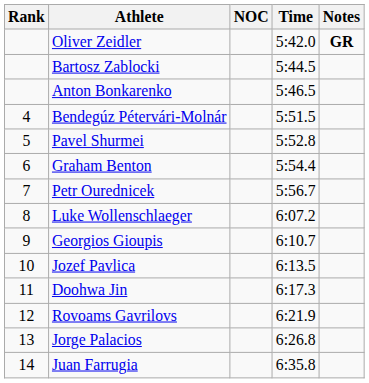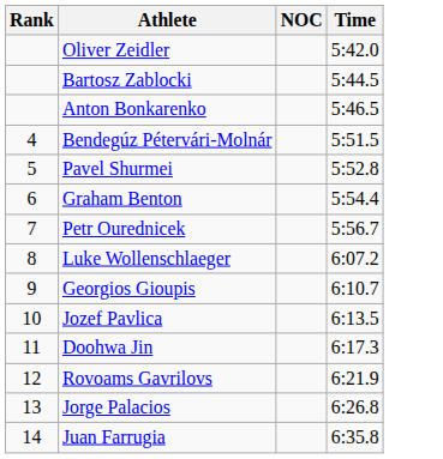 <table class="wikitable" style="text-align:center;">
 <tr>
 <th>Rank</th>
 <th>Athlete</th>
 <th>NOC</th>
 <th>Time</th>
-<th>Notes</th>
 </tr>
 <tr>
 <td></td>
 <td align="left"><a href='#'>Oliver Zeidler</a></td>
 <td align="left"></td>
 <td>5:42.0</td>
-<td><strong>GR</strong></td>
 </tr>
 <tr>
 <td></td>
 <td align="left"><a href='#'>Bartosz Zablocki</a></td>
 <td align="left"></td>
 <td>5:44.5</td>
-<td></td>
 </tr>
 <tr>
 <td></td>
 <td align="left"><a href='#'>Anton Bonkarenko</a></td>
 <td align="left"></td>
 <td>5:46.5</td>
-<td></td>
 </tr>
 <tr>
 <td>4</td>
 <td align="left"><a href='#'>Bendegúz Pétervári-Molnár</a></td>
 <td align="left"></td>
 <td>5:51.5</td>
-<td></td>
 </tr>
 <tr>
 <td>5</td>
 <td align="left"><a href='#'>Pavel Shurmei</a></td>
 <td align="left"></td>
 <td>5:52.8</td>
-<td></td>
 </tr>
 <tr>
 <td>6</td>
 <td align="left"><a href='#'>Graham Benton</a></td>
 <td align="left"></td>
 <td>5:54.4</td>
-<td></td>
 </tr>
 <tr>
 <td>7</td>
 <td align="left"><a href='#'>Petr Ourednicek</a></td>
 <td align="left"></td>
 <td>5:56.7</td>
-<td></td>
 </tr>
 <tr>
 <td>8</td>
 <td align="left"><a href='#'>Luke Wollenschlaeger</a></td>
 <td align="left"></td>
 <td>6:07.2</td>
-<td></td>
 </tr>
 <tr>
 <td>9</td>
 <td align="left"><a href='#'>Georgios Gioupis</a></td>
 <td align="left"></td>
 <td>6:10.7</td>
-<td></td>
 </tr>
 <tr>
 <td>10</td>
 <td align="left"><a href='#'>Jozef Pavlica</a></td>
 <td align="left"></td>
 <td>6:13.5</td>
-<td></td>
 </tr>
 <tr>
 <td>11</td>
 <td align="left"><a href='#'>Doohwa Jin</a></td>
 <td align="left"></td>
 <td>6:17.3</td>
-<td></td>
 </tr>
 <tr>
 <td>12</td>
 <td align="left"><a href='#'>Rovoams Gavrilovs</a></td>
 <td align="left"></td>
 <td>6:21.9</td>
-<td></td>
 </tr>
 <tr>
 <td>13</td>
 <td align="left"><a href='#'>Jorge Palacios</a></td>
 <td align="left"></td>
 <td>6:26.8</td>
-<td></td>
 </tr>
 <tr>
 <td>14</td>
 <td align="left"><a href='#'>Juan Farrugia</a></td>
 <td align="left"></td>
 <td>6:35.8</td>
-<td></td>
 </tr>
 </table>
